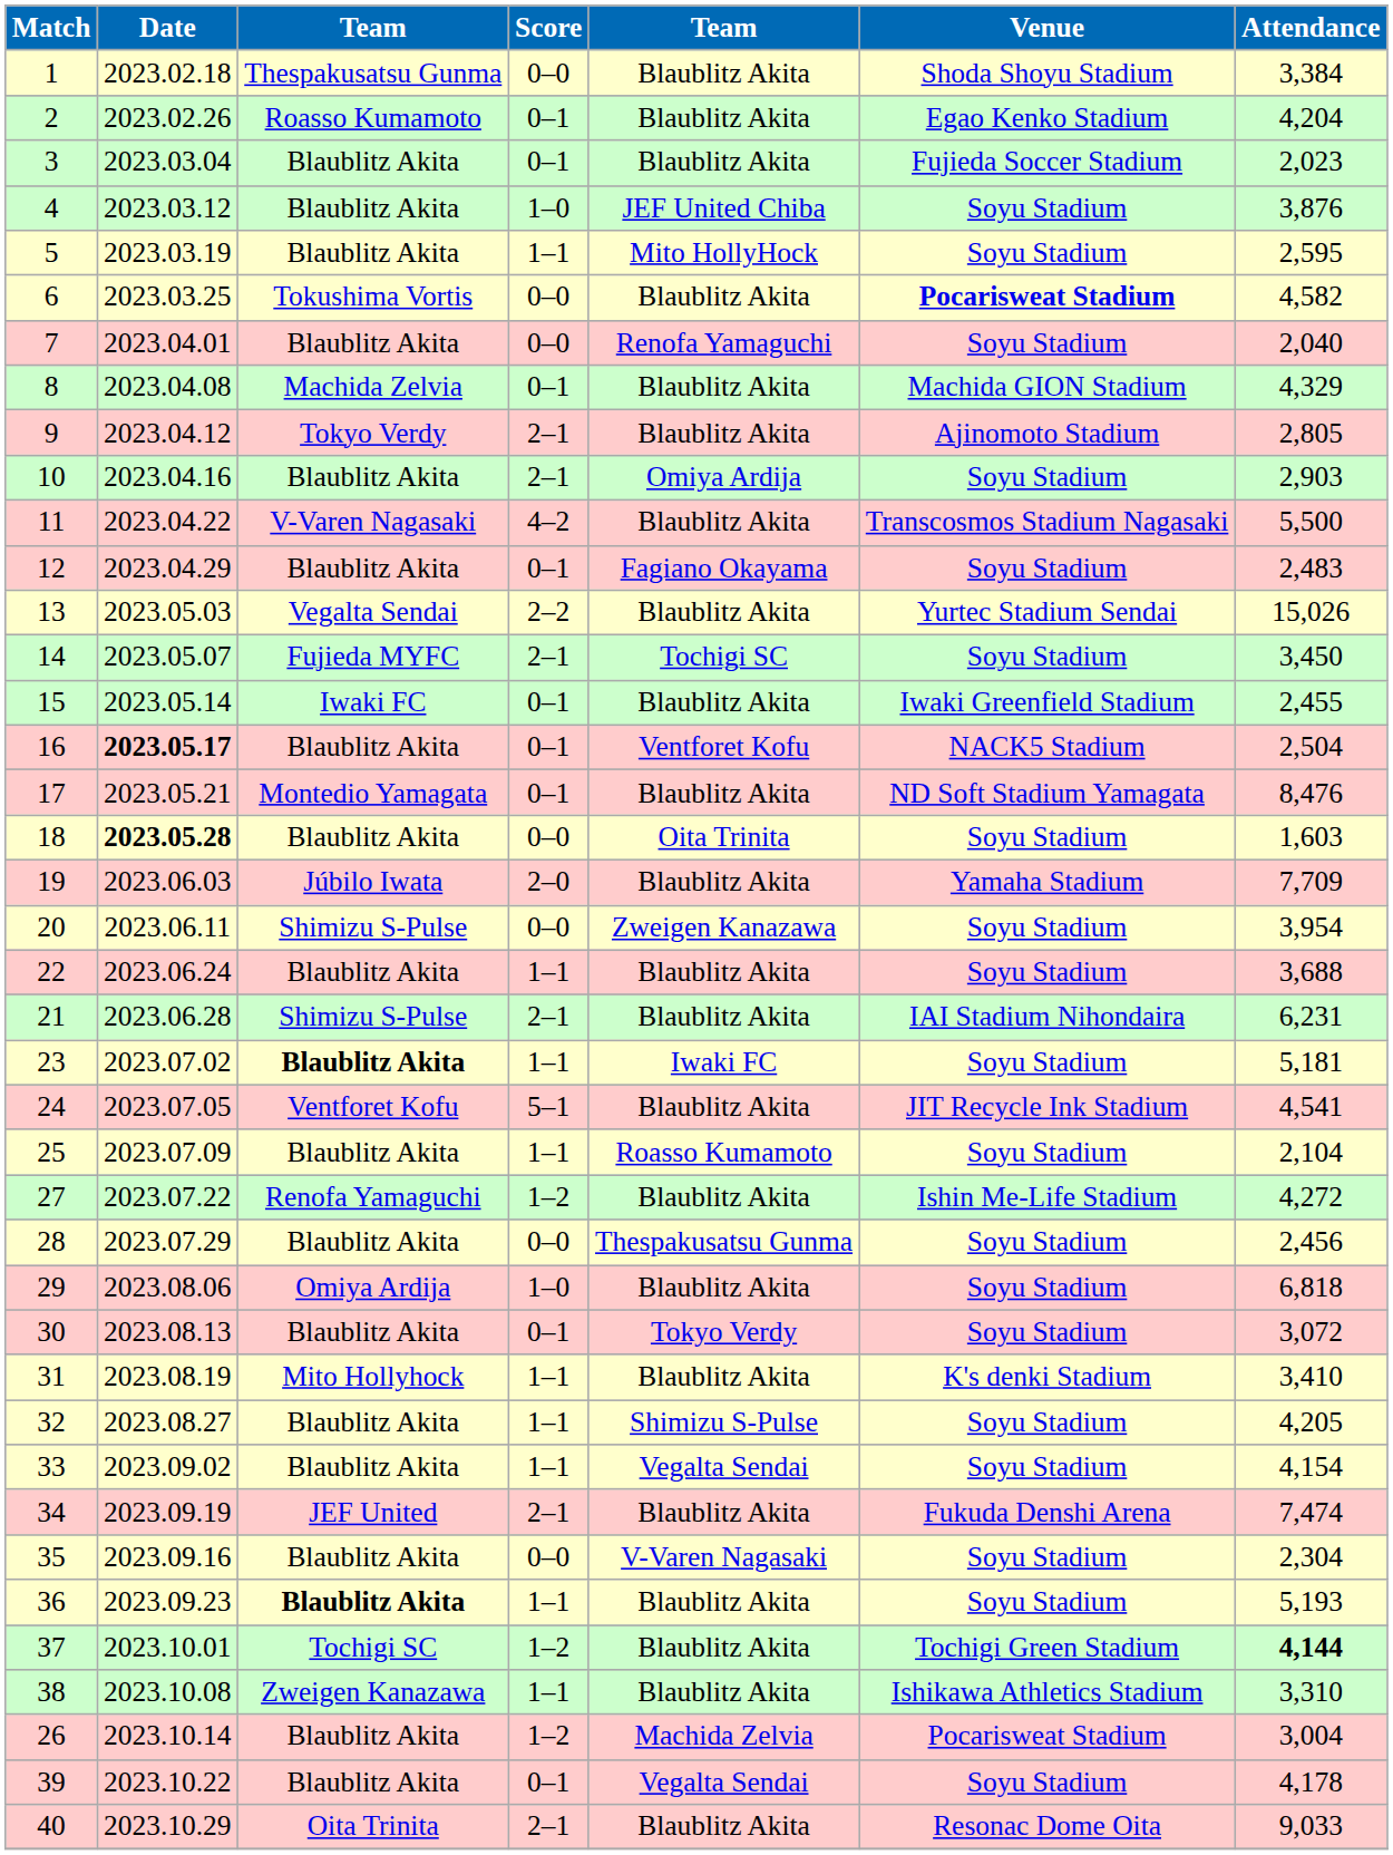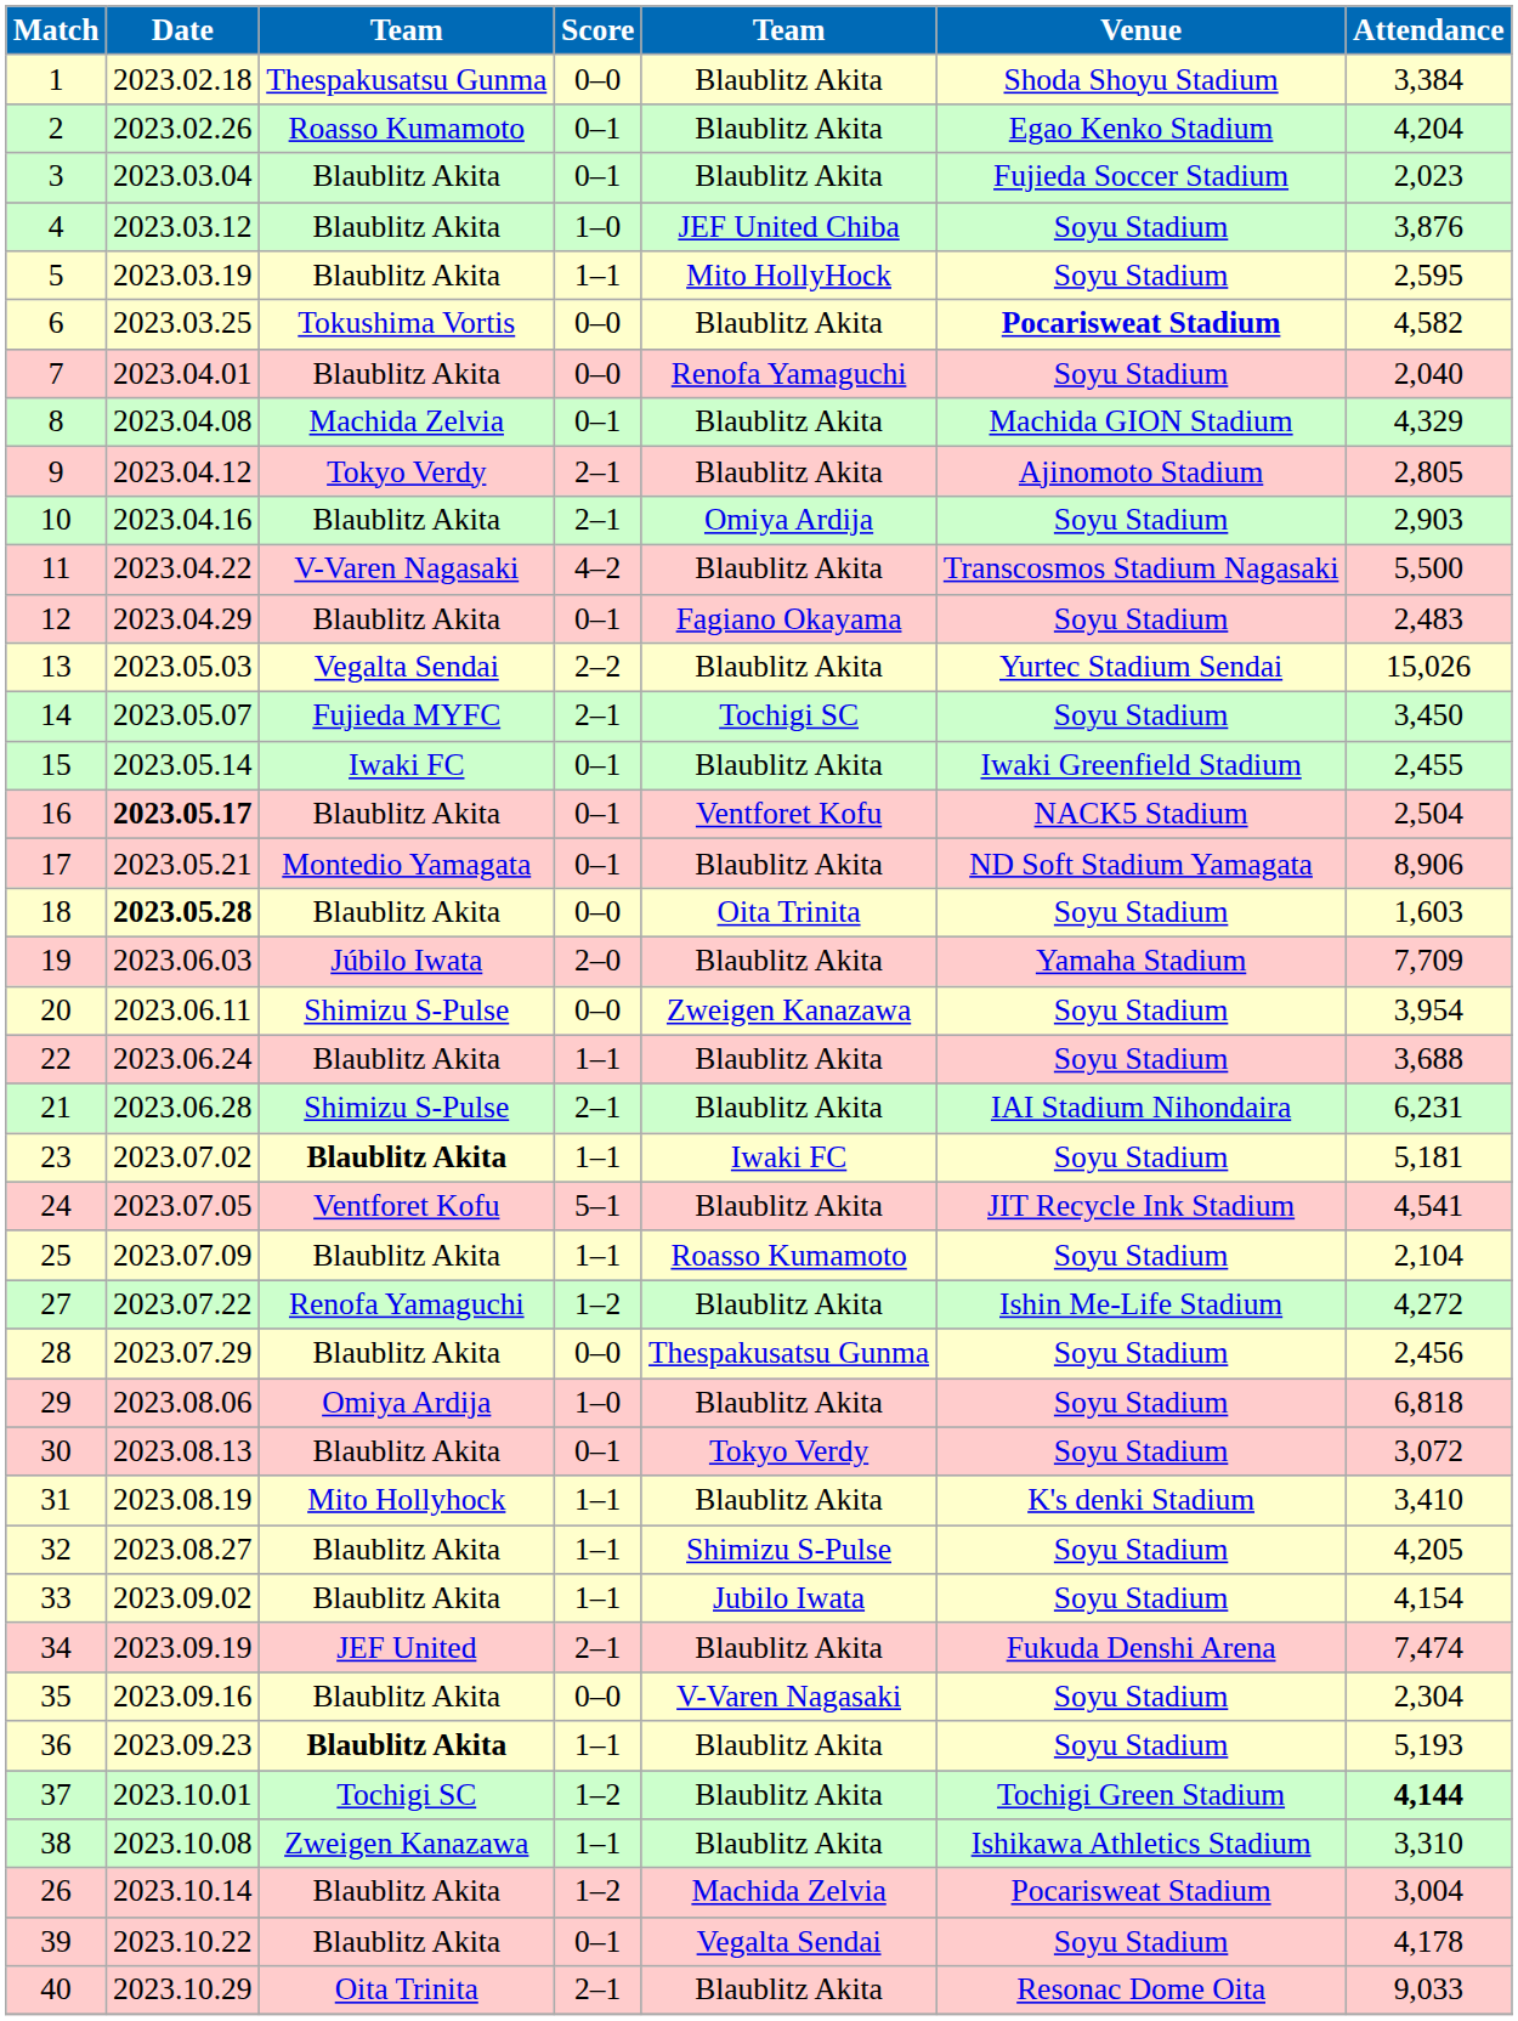 <table class="wikitable" style="text-align:center"; white-space:nowrap; border:double #006AB6; box-shadow: 4px 4px 4px #006AB6;">
 <tr style="background-color:#006AB6; color:#FFF; font-weight:bold;">
 <td>Match</td>
 <td>Date</td>
 <td>Team</td>
 <td>Score</td>
 <td>Team</td>
 <td>Venue</td>
 <td>Attendance</td>
 </tr>
 <tr style="background-color: #FFFFCC;">
 <td>1</td>
 <td>2023.02.18</td>
 <td><a href='#'>Thespakusatsu Gunma</a></td>
 <td>0–0</td>
 <td>Blaublitz Akita</td>
 <td><a href='#'>Shoda Shoyu Stadium</a></td>
 <td>3,384</td>
 </tr>
 <tr style="background-color: #CCFFCC;">
 <td>2</td>
 <td>2023.02.26</td>
 <td><a href='#'>Roasso Kumamoto</a></td>
 <td>0–1</td>
 <td>Blaublitz Akita</td>
 <td><a href='#'>Egao Kenko Stadium</a></td>
 <td>4,204</td>
 </tr>
 <tr style="background-color: #CCFFCC;">
 <td>3</td>
 <td>2023.03.04</td>
 <td>Blaublitz Akita</td>
 <td>0–1</td>
 <td>Blaublitz Akita</td>
 <td><a href='#'>Fujieda Soccer Stadium</a></td>
 <td>2,023</td>
 </tr>
 <tr style="background-color: #CCFFCC;">
 <td>4</td>
 <td>2023.03.12</td>
 <td>Blaublitz Akita</td>
 <td>1–0</td>
 <td><a href='#'>JEF United Chiba</a></td>
 <td><a href='#'>Soyu Stadium</a></td>
 <td>3,876</td>
 </tr>
 <tr style="background-color: #FFFFCC;">
 <td>5</td>
 <td>2023.03.19</td>
 <td>Blaublitz Akita</td>
 <td>1–1</td>
 <td><a href='#'>Mito HollyHock</a></td>
 <td><a href='#'>Soyu Stadium</a></td>
 <td>2,595</td>
 </tr>
 <tr style="background-color: #FFFFCC;">
 <td>6</td>
 <td>2023.03.25</td>
 <td><a href='#'>Tokushima Vortis</a></td>
 <td>0–0</td>
 <td>Blaublitz Akita</td>
 <td><strong><a href='#'>Pocarisweat Stadium</a></strong></td>
 <td>4,582</td>
 </tr>
 <tr style="background-color: #FFCCCC;">
 <td>7</td>
 <td>2023.04.01</td>
 <td>Blaublitz Akita</td>
 <td>0–0</td>
 <td><a href='#'>Renofa Yamaguchi</a></td>
 <td><a href='#'>Soyu Stadium</a></td>
 <td>2,040</td>
 </tr>
 <tr style="background-color: #CCFFCC;">
 <td>8</td>
 <td>2023.04.08</td>
 <td><a href='#'>Machida Zelvia</a></td>
 <td>0–1</td>
 <td>Blaublitz Akita</td>
 <td><a href='#'>Machida GION Stadium</a></td>
 <td>4,329</td>
 </tr>
 <tr style="background-color: #FFCCCC;">
 <td>9</td>
 <td>2023.04.12</td>
 <td><a href='#'>Tokyo Verdy</a></td>
 <td>2–1</td>
 <td>Blaublitz Akita</td>
 <td><a href='#'>Ajinomoto Stadium</a></td>
 <td>2,805</td>
 </tr>
 <tr style="background-color: #CCFFCC;">
 <td>10</td>
 <td>2023.04.16</td>
 <td>Blaublitz Akita</td>
 <td>2–1</td>
 <td><a href='#'>Omiya Ardija</a></td>
 <td><a href='#'>Soyu Stadium</a></td>
 <td>2,903</td>
 </tr>
 <tr style="background-color: #FFCCCC;">
 <td>11</td>
 <td>2023.04.22</td>
 <td><a href='#'>V-Varen Nagasaki</a></td>
 <td>4–2</td>
 <td>Blaublitz Akita</td>
 <td><a href='#'>Transcosmos Stadium Nagasaki</a></td>
 <td>5,500</td>
 </tr>
 <tr style="background-color: #FFCCCC;">
 <td>12</td>
 <td>2023.04.29</td>
 <td>Blaublitz Akita</td>
 <td>0–1</td>
 <td><a href='#'>Fagiano Okayama</a></td>
 <td><a href='#'>Soyu Stadium</a></td>
 <td>2,483</td>
 </tr>
 <tr style="background-color: #FFFFCC;">
 <td>13</td>
 <td>2023.05.03</td>
 <td><a href='#'>Vegalta Sendai</a></td>
 <td>2–2</td>
 <td>Blaublitz Akita</td>
 <td><a href='#'>Yurtec Stadium Sendai</a></td>
 <td>15,026</td>
 </tr>
 <tr style="background-color: #CCFFCC;">
 <td>14</td>
 <td>2023.05.07</td>
 <td><a href='#'>Fujieda MYFC</a></td>
 <td>2–1</td>
 <td><a href='#'>Tochigi SC</a></td>
 <td><a href='#'>Soyu Stadium</a></td>
 <td>3,450</td>
 </tr>
 <tr style="background-color: #CCFFCC;">
 <td>15</td>
 <td>2023.05.14</td>
 <td><a href='#'>Iwaki FC</a></td>
 <td>0–1</td>
 <td>Blaublitz Akita</td>
 <td><a href='#'>Iwaki Greenfield Stadium</a></td>
 <td>2,455</td>
 </tr>
 <tr style="background-color: #FFCCCC;">
 <td>16</td>
 <td><strong>2023.05.17</strong></td>
 <td>Blaublitz Akita</td>
 <td>0–1</td>
 <td><a href='#'>Ventforet Kofu</a></td>
 <td><a href='#'>NACK5 Stadium</a></td>
 <td>2,504</td>
 </tr>
 <tr style="background-color: #FFCCCC;">
 <td>17</td>
 <td>2023.05.21</td>
 <td><a href='#'>Montedio Yamagata</a></td>
 <td>0–1</td>
 <td>Blaublitz Akita</td>
 <td><a href='#'>ND Soft Stadium Yamagata</a></td>
-<td>8,476</td>
+<td>8,906</td>
 </tr>
 <tr style="background-color: #FFFFCC;">
 <td>18</td>
 <td><strong>2023.05.28</strong></td>
 <td>Blaublitz Akita</td>
 <td>0–0</td>
 <td><a href='#'>Oita Trinita</a></td>
 <td><a href='#'>Soyu Stadium</a></td>
 <td>1,603</td>
 </tr>
 <tr style="background-color: #FFCCCC;">
 <td>19</td>
 <td>2023.06.03</td>
 <td><a href='#'>Júbilo Iwata</a></td>
 <td>2–0</td>
 <td>Blaublitz Akita</td>
 <td><a href='#'>Yamaha Stadium</a></td>
 <td>7,709</td>
 </tr>
 <tr style="background-color: #FFFFCC;">
 <td>20</td>
 <td>2023.06.11</td>
 <td><a href='#'>Shimizu S-Pulse</a></td>
 <td>0–0</td>
 <td><a href='#'>Zweigen Kanazawa</a></td>
 <td><a href='#'>Soyu Stadium</a></td>
 <td>3,954</td>
 </tr>
 <tr style="background-color: #FFCCCC;">
 <td>22</td>
 <td>2023.06.24</td>
 <td>Blaublitz Akita</td>
 <td>1–1</td>
 <td>Blaublitz Akita</td>
 <td><a href='#'>Soyu Stadium</a></td>
 <td>3,688</td>
 </tr>
 <tr style="background-color: #CCFFCC;">
 <td>21</td>
 <td>2023.06.28</td>
 <td><a href='#'>Shimizu S-Pulse</a></td>
 <td>2–1</td>
 <td>Blaublitz Akita</td>
 <td><a href='#'>IAI Stadium Nihondaira</a></td>
 <td>6,231</td>
 </tr>
 <tr style="background-color: #FFFFCC;">
 <td>23</td>
 <td>2023.07.02</td>
 <td><strong>Blaublitz Akita</strong></td>
 <td>1–1</td>
 <td><a href='#'>Iwaki FC</a></td>
 <td><a href='#'>Soyu Stadium</a></td>
 <td>5,181</td>
 </tr>
 <tr style="background-color: #FFCCCC;">
 <td>24</td>
 <td>2023.07.05</td>
 <td><a href='#'>Ventforet Kofu</a></td>
 <td>5–1</td>
 <td>Blaublitz Akita</td>
 <td><a href='#'>JIT Recycle Ink Stadium</a></td>
 <td>4,541</td>
 </tr>
 <tr style="background-color: #FFFFCC;">
 <td>25</td>
 <td>2023.07.09</td>
 <td>Blaublitz Akita</td>
 <td>1–1</td>
 <td><a href='#'>Roasso Kumamoto</a></td>
 <td><a href='#'>Soyu Stadium</a></td>
 <td>2,104</td>
 </tr>
 <tr style="background-color: #CCFFCC;">
 <td>27</td>
 <td>2023.07.22</td>
 <td><a href='#'>Renofa Yamaguchi</a></td>
 <td>1–2</td>
 <td>Blaublitz Akita</td>
 <td><a href='#'>Ishin Me-Life Stadium</a></td>
 <td>4,272</td>
 </tr>
 <tr style="background-color: #FFFFCC;">
 <td>28</td>
 <td>2023.07.29</td>
 <td>Blaublitz Akita</td>
 <td>0–0</td>
 <td><a href='#'>Thespakusatsu Gunma</a></td>
 <td><a href='#'>Soyu Stadium</a></td>
 <td>2,456</td>
 </tr>
 <tr style="background-color: #FFCCCC;">
 <td>29</td>
 <td>2023.08.06</td>
 <td><a href='#'>Omiya Ardija</a></td>
 <td>1–0</td>
 <td>Blaublitz Akita</td>
 <td><a href='#'>Soyu Stadium</a></td>
 <td>6,818</td>
 </tr>
 <tr style="background-color: #FFCCCC;">
 <td>30</td>
 <td>2023.08.13</td>
 <td>Blaublitz Akita</td>
 <td>0–1</td>
 <td><a href='#'>Tokyo Verdy</a></td>
 <td><a href='#'>Soyu Stadium</a></td>
 <td>3,072</td>
 </tr>
 <tr style="background-color: #FFFFCC;">
 <td>31</td>
 <td>2023.08.19</td>
 <td><a href='#'>Mito Hollyhock</a></td>
 <td>1–1</td>
 <td>Blaublitz Akita</td>
 <td><a href='#'>K's denki Stadium</a></td>
 <td>3,410</td>
 </tr>
 <tr style="background-color: #FFFFCC;">
 <td>32</td>
 <td>2023.08.27</td>
 <td>Blaublitz Akita</td>
 <td>1–1</td>
 <td><a href='#'>Shimizu S-Pulse</a></td>
 <td><a href='#'>Soyu Stadium</a></td>
 <td>4,205</td>
 </tr>
 <tr style="background-color: #FFFFCC;">
 <td>33</td>
 <td>2023.09.02</td>
 <td>Blaublitz Akita</td>
 <td>1–1</td>
-<td><a href='#'>Vegalta Sendai</a></td>
+<td><a href='#'>Jubilo Iwata</a></td>
 <td><a href='#'>Soyu Stadium</a></td>
 <td>4,154</td>
 </tr>
 <tr style="background-color: #FFCCCC;">
 <td>34</td>
 <td>2023.09.19</td>
 <td><a href='#'>JEF United</a></td>
 <td>2–1</td>
 <td>Blaublitz Akita</td>
 <td><a href='#'>Fukuda Denshi Arena</a></td>
 <td>7,474</td>
 </tr>
 <tr style="background-color: #FFFFCC;">
 <td>35</td>
 <td>2023.09.16</td>
 <td>Blaublitz Akita</td>
 <td>0–0</td>
 <td><a href='#'>V-Varen Nagasaki</a></td>
 <td><a href='#'>Soyu Stadium</a></td>
 <td>2,304</td>
 </tr>
 <tr style="background-color: #FFFFCC;">
 <td>36</td>
 <td>2023.09.23</td>
 <td><strong>Blaublitz Akita</strong></td>
 <td>1–1</td>
 <td>Blaublitz Akita</td>
 <td><a href='#'>Soyu Stadium</a></td>
 <td>5,193</td>
 </tr>
 <tr style="background-color: #CCFFCC;">
 <td>37</td>
 <td>2023.10.01</td>
 <td><a href='#'>Tochigi SC</a></td>
 <td>1–2</td>
 <td>Blaublitz Akita</td>
 <td><a href='#'>Tochigi Green Stadium</a></td>
 <td><strong>4,144</strong></td>
 </tr>
 <tr style="background-color: #CCFFCC;">
 <td>38</td>
 <td>2023.10.08</td>
 <td><a href='#'>Zweigen Kanazawa</a></td>
 <td>1–1</td>
 <td>Blaublitz Akita</td>
 <td><a href='#'>Ishikawa Athletics Stadium</a></td>
 <td>3,310</td>
 </tr>
 <tr style="background-color: #FFCCCC;">
 <td>26</td>
 <td>2023.10.14</td>
 <td>Blaublitz Akita</td>
 <td>1–2</td>
 <td><a href='#'>Machida Zelvia</a></td>
 <td><a href='#'>Pocarisweat Stadium</a></td>
 <td>3,004</td>
 </tr>
 <tr style="background-color: #FFCCCC;">
 <td>39</td>
 <td>2023.10.22</td>
 <td>Blaublitz Akita</td>
 <td>0–1</td>
 <td><a href='#'>Vegalta Sendai</a></td>
 <td><a href='#'>Soyu Stadium</a></td>
 <td>4,178</td>
 </tr>
 <tr style="background-color: #FFCCCC;">
 <td>40</td>
 <td>2023.10.29</td>
 <td><a href='#'>Oita Trinita</a></td>
 <td>2–1</td>
 <td>Blaublitz Akita</td>
 <td><a href='#'>Resonac Dome Oita</a></td>
 <td>9,033</td>
 </tr>
 <tr>
 </tr>
 </table>
